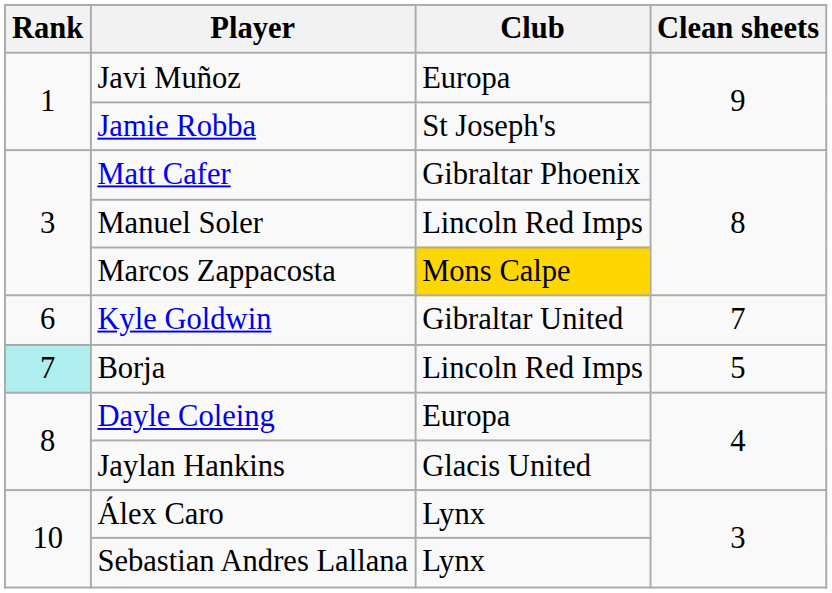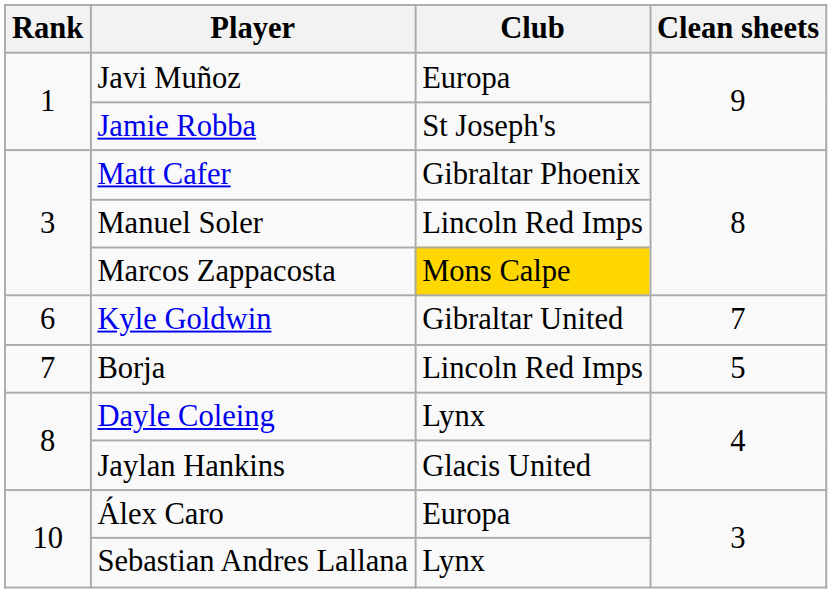 <table class="wikitable" style="text-align:center">
 <tr>
 <th>Rank</th>
 <th>Player</th>
 <th>Club</th>
 <th>Clean sheets</th>
 </tr>
 <tr>
 <td rowspan=2>1</td>
 <td align="left"> Javi Muñoz</td>
 <td align="left">Europa</td>
 <td rowspan=2>9</td>
 </tr>
 <tr>
 <td align="left"> <a href='#'>Jamie Robba</a></td>
 <td align="left">St Joseph's</td>
 </tr>
 <tr>
 <td rowspan=3>3</td>
 <td align="left"> <a href='#'>Matt Cafer</a></td>
 <td align="left">Gibraltar Phoenix</td>
 <td rowspan=3>8</td>
 </tr>
 <tr>
 <td align="left"> Manuel Soler</td>
 <td align="left">Lincoln Red Imps</td>
 </tr>
 <tr>
 <td align="left"> Marcos Zappacosta</td>
 <td align="left" style="background: gold;">Mons Calpe</td>
 </tr>
 <tr>
 <td rowspan=1>6</td>
 <td align="left"> <a href='#'>Kyle Goldwin</a></td>
 <td align="left">Gibraltar United</td>
 <td rowspan=1>7</td>
 </tr>
 <tr>
-<td rowspan=1 style="background: paleturquoise;">7</td>
+<td rowspan=1>7</td>
 <td align="left"> Borja</td>
 <td align="left">Lincoln Red Imps</td>
 <td rowspan=1>5</td>
 </tr>
 <tr>
 <td rowspan=2>8</td>
 <td align="left"> <a href='#'>Dayle Coleing</a></td>
-<td align="left">Europa</td>
+<td align="left">Lynx</td>
 <td rowspan=2>4</td>
 </tr>
 <tr>
 <td align="left"> Jaylan Hankins</td>
 <td align="left">Glacis United</td>
 </tr>
 <tr>
 <td rowspan=2>10</td>
 <td align="left"> Álex Caro</td>
-<td align="left">Lynx</td>
+<td align="left">Europa</td>
 <td rowspan=2>3</td>
 </tr>
 <tr>
 <td align="left"> Sebastian Andres Lallana</td>
 <td align="left">Lynx</td>
 </tr>
 </table>
